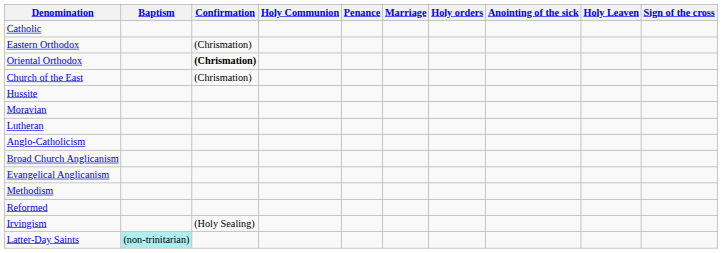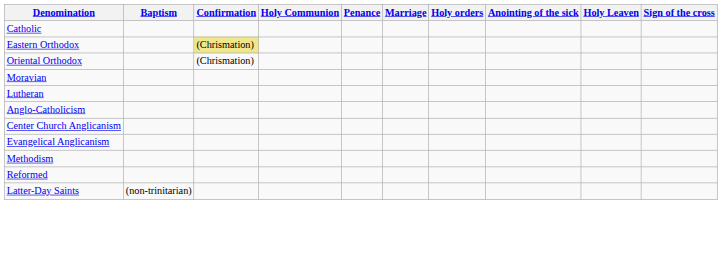 <table class="wikitable">
 <tr>
 <th><a href='#'>Denomination</a></th>
 <th><a href='#'>Baptism</a></th>
 <th><a href='#'>Confirmation</a></th>
 <th><a href='#'>Holy Communion</a></th>
 <th><a href='#'>Penance</a></th>
 <th><a href='#'>Marriage</a></th>
 <th><a href='#'>Holy orders</a></th>
 <th><a href='#'>Anointing of the sick</a></th>
 <th><a href='#'>Holy Leaven</a></th>
 <th><a href='#'>Sign of the cross</a></th>
 </tr>
 <tr>
 <td><a href='#'>Catholic</a></td>
 <td></td>
 <td></td>
 <td></td>
 <td></td>
 <td></td>
 <td></td>
 <td></td>
 <td></td>
 <td></td>
 </tr>
 <tr>
 <td><a href='#'>Eastern Orthodox</a></td>
 <td></td>
-<td> (Chrismation)</td>
+<td style="background: khaki;"> (Chrismation)</td>
 <td></td>
 <td></td>
 <td></td>
 <td></td>
 <td></td>
 <td></td>
 <td></td>
 </tr>
 <tr>
 <td><a href='#'>Oriental Orthodox</a></td>
 <td></td>
-<td><strong> (Chrismation)</strong></td>
-<td></td>
-<td></td>
-<td></td>
-<td></td>
-<td></td>
-<td></td>
-<td></td>
-</tr>
-<tr>
-<td><a href='#'>Church of the East</a></td>
-<td></td>
 <td> (Chrismation)</td>
-<td></td>
-<td></td>
-<td></td>
-<td></td>
-<td></td>
-<td></td>
-<td></td>
-</tr>
-<tr>
-<td><a href='#'>Hussite</a></td>
-<td></td>
-<td></td>
 <td></td>
 <td></td>
 <td></td>
 <td></td>
 <td></td>
 <td></td>
 <td></td>
 </tr>
 <tr>
 <td><a href='#'>Moravian</a></td>
 <td></td>
 <td></td>
 <td></td>
 <td></td>
 <td></td>
 <td></td>
 <td></td>
 <td></td>
 <td></td>
 </tr>
 <tr>
 <td><a href='#'>Lutheran</a></td>
 <td></td>
 <td></td>
 <td></td>
 <td></td>
 <td></td>
 <td></td>
 <td></td>
 <td></td>
 <td></td>
 </tr>
 <tr>
 <td><a href='#'>Anglo-Catholicism</a></td>
 <td></td>
 <td></td>
 <td></td>
 <td></td>
 <td></td>
 <td></td>
 <td></td>
 <td></td>
 <td></td>
 </tr>
 <tr>
-<td><a href='#'>Broad Church Anglicanism</a></td>
+<td><a href='#'>Center Church Anglicanism</a></td>
 <td></td>
 <td></td>
 <td></td>
 <td></td>
 <td></td>
 <td></td>
 <td></td>
 <td></td>
 <td></td>
 </tr>
 <tr>
 <td><a href='#'>Evangelical Anglicanism</a></td>
 <td></td>
 <td></td>
 <td></td>
 <td></td>
 <td></td>
 <td></td>
 <td></td>
 <td></td>
 <td></td>
 </tr>
 <tr>
 <td><a href='#'>Methodism</a></td>
 <td></td>
 <td></td>
 <td></td>
 <td></td>
 <td></td>
 <td></td>
 <td></td>
 <td></td>
 <td></td>
 </tr>
 <tr>
 <td><a href='#'>Reformed</a></td>
 <td></td>
 <td></td>
 <td></td>
 <td></td>
 <td></td>
 <td></td>
 <td></td>
 <td></td>
 <td></td>
 </tr>
 <tr>
-<td><a href='#'>Irvingism</a></td>
-<td></td>
-<td> (Holy Sealing)</td>
-<td></td>
-<td></td>
-<td></td>
-<td></td>
-<td></td>
-<td></td>
-<td></td>
-</tr>
-<tr>
 <td><a href='#'>Latter-Day Saints</a></td>
-<td style="background: paleturquoise;"> (non-trinitarian)</td>
+<td> (non-trinitarian)</td>
 <td></td>
 <td></td>
 <td></td>
 <td></td>
 <td></td>
 <td></td>
 <td></td>
 <td></td>
 </tr>
 </table>
